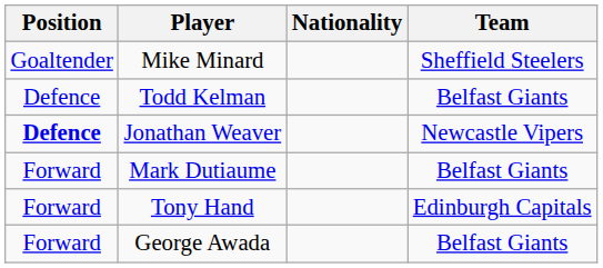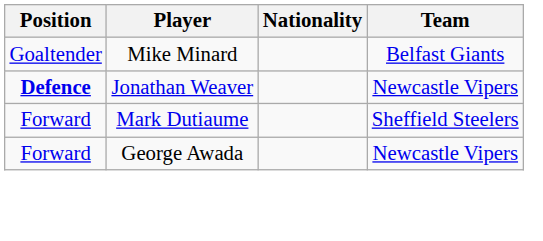 <table class="wikitable">
 <tr>
 <th>Position</th>
 <th>Player</th>
 <th>Nationality</th>
 <th>Team</th>
 </tr>
 <tr align="center">
 <td><a href='#'>Goaltender</a></td>
 <td>Mike Minard</td>
-<td></td>
-<td><a href='#'>Sheffield Steelers</a></td>
-</tr>
-<tr align="center">
-<td><a href='#'>Defence</a></td>
-<td><a href='#'>Todd Kelman</a></td>
 <td></td>
 <td><a href='#'>Belfast Giants</a></td>
 </tr>
 <tr align="center">
 <td><strong><a href='#'>Defence</a></strong></td>
 <td><a href='#'>Jonathan Weaver</a></td>
 <td></td>
 <td><a href='#'>Newcastle Vipers</a></td>
 </tr>
 <tr align="center">
 <td><a href='#'>Forward</a></td>
 <td><a href='#'>Mark Dutiaume</a></td>
 <td></td>
-<td><a href='#'>Belfast Giants</a></td>
-</tr>
-<tr align="center">
-<td><a href='#'>Forward</a></td>
-<td><a href='#'>Tony Hand</a></td>
-<td></td>
-<td><a href='#'>Edinburgh Capitals</a></td>
+<td><a href='#'>Sheffield Steelers</a></td>
 </tr>
 <tr align="center">
 <td><a href='#'>Forward</a></td>
 <td>George Awada</td>
 <td></td>
-<td><a href='#'>Belfast Giants</a></td>
+<td><a href='#'>Newcastle Vipers</a></td>
 </tr>
 </table>
